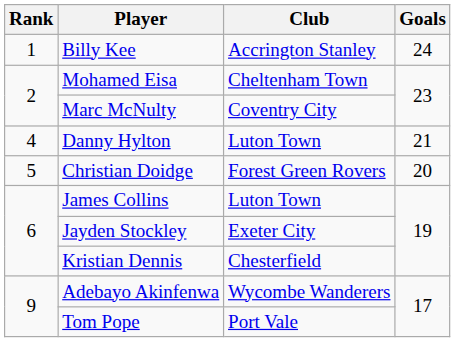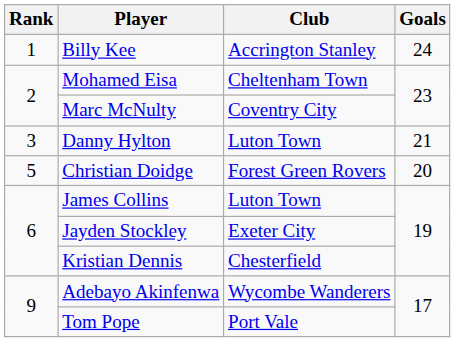 <table class="wikitable" style="text-align:left">
 <tr>
 <th>Rank</th>
 <th>Player</th>
 <th>Club</th>
 <th>Goals</th>
 </tr>
 <tr>
 <td rowspan="1" align="center">1</td>
 <td> <a href='#'>Billy Kee</a></td>
 <td><a href='#'>Accrington Stanley</a></td>
 <td rowspan="1" align="center">24</td>
 </tr>
 <tr>
 <td rowspan="2" align="center">2</td>
 <td> <a href='#'>Mohamed Eisa</a></td>
 <td><a href='#'>Cheltenham Town</a></td>
 <td rowspan="2" align="center">23</td>
 </tr>
 <tr>
 <td> <a href='#'>Marc McNulty</a></td>
 <td><a href='#'>Coventry City</a></td>
 </tr>
 <tr>
-<td rowspan="1" align="center">4</td>
+<td rowspan="1" align="center">3</td>
 <td> <a href='#'>Danny Hylton</a></td>
 <td><a href='#'>Luton Town</a></td>
 <td rowspan="1" align="center">21</td>
 </tr>
 <tr>
 <td rowspan="1" align="center">5</td>
 <td> <a href='#'>Christian Doidge</a></td>
 <td><a href='#'>Forest Green Rovers</a></td>
 <td rowspan="1" align="center">20</td>
 </tr>
 <tr>
 <td rowspan="3" align="center">6</td>
 <td> <a href='#'>James Collins</a></td>
 <td><a href='#'>Luton Town</a></td>
 <td rowspan="3" align="center">19</td>
 </tr>
 <tr>
 <td> <a href='#'>Jayden Stockley</a></td>
 <td><a href='#'>Exeter City</a></td>
 </tr>
 <tr>
 <td> <a href='#'>Kristian Dennis</a></td>
 <td><a href='#'>Chesterfield</a></td>
 </tr>
 <tr>
 <td rowspan="2" align="center">9</td>
 <td> <a href='#'>Adebayo Akinfenwa</a></td>
 <td><a href='#'>Wycombe Wanderers</a></td>
 <td rowspan="2" align="center">17</td>
 </tr>
 <tr>
 <td> <a href='#'>Tom Pope</a></td>
 <td><a href='#'>Port Vale</a></td>
 </tr>
 </table>
